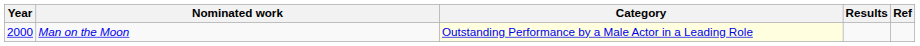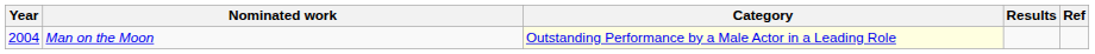 <table class="wikitable">
 <tr>
 <th scope="col" style="width:1em;">Year</th>
 <th scope="col" style="width:35em;">Nominated work</th>
 <th scope="col" style="width:35em;">Category</th>
 <th scope="col" style="width:1em;">Results</th>
 <th scope="col" style="width:1em;">Ref</th>
 </tr>
 <tr>
-<td><a href='#'>2000</a></td>
+<td><a href='#'>2004</a></td>
 <td><em><a href='#'>Man on the Moon</a></em></td>
 <td style="background: lightyellow;"><a href='#'>Outstanding Performance by a Male Actor in a Leading Role</a></td>
 <td></td>
 <td></td>
 </tr>
 </table>
